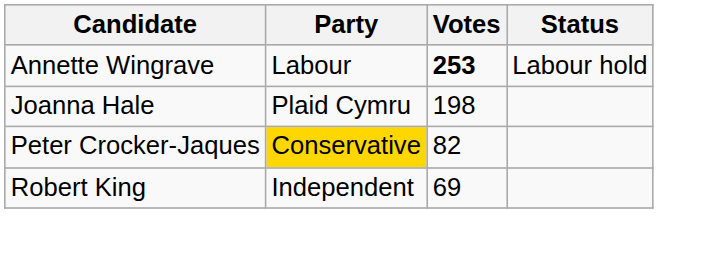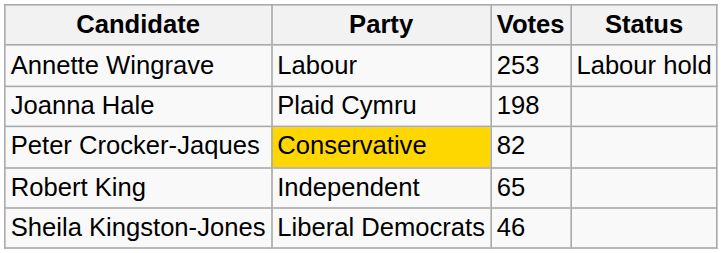 <table class="wikitable sortable">
 <tr>
 <th>Candidate</th>
 <th>Party</th>
 <th>Votes</th>
 <th>Status</th>
 </tr>
 <tr>
 <td>Annette Wingrave</td>
 <td>Labour</td>
-<td><strong>253</strong></td>
+<td>253</td>
 <td>Labour hold</td>
 </tr>
 <tr>
 <td>Joanna Hale</td>
 <td>Plaid Cymru</td>
 <td>198</td>
 <td></td>
 </tr>
 <tr>
 <td>Peter Crocker-Jaques</td>
 <td style="background: gold;">Conservative</td>
 <td>82</td>
 <td></td>
 </tr>
 <tr>
 <td>Robert King</td>
 <td>Independent</td>
-<td>69</td>
+<td>65</td>
+<td></td>
+</tr>
+<tr>
+<td>Sheila Kingston-Jones</td>
+<td>Liberal Democrats</td>
+<td>46</td>
 <td></td>
 </tr>
 </table>
